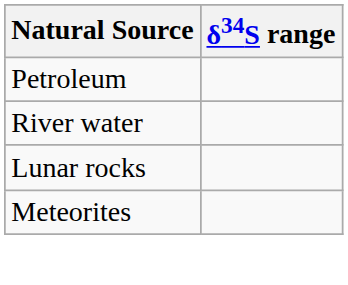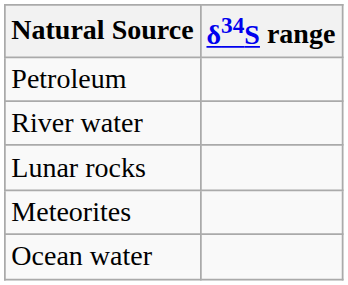 <table class="wikitable">
 <tr>
 <th>Natural Source</th>
 <th><a href='#'>δ<sup>34</sup>S</a> range</th>
 </tr>
 <tr>
 <td>Petroleum</td>
 <td></td>
 </tr>
 <tr>
 <td>River water</td>
 <td></td>
 </tr>
 <tr>
 <td>Lunar rocks</td>
 <td></td>
 </tr>
 <tr>
 <td>Meteorites</td>
 <td></td>
 </tr>
+<tr>
+<td>Ocean water</td>
+<td></td>
+</tr>
 </table>
